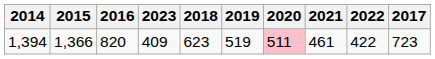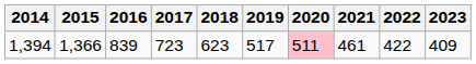 <table class="wikitable">
 <tr>
 <th>2014</th>
 <th>2015</th>
 <th>2016</th>
-<th>2023</th>
+<th>2017</th>
 <th>2018</th>
 <th>2019</th>
 <th>2020</th>
 <th>2021</th>
 <th>2022</th>
-<th>2017</th>
+<th>2023</th>
 </tr>
 <tr>
 <td>1,394</td>
 <td>1,366</td>
-<td>820</td>
-<td>409</td>
+<td>839</td>
+<td>723</td>
 <td>623</td>
-<td>519</td>
+<td>517</td>
 <td style="background: pink;">511</td>
 <td>461</td>
 <td>422</td>
-<td>723</td>
+<td>409</td>
 </tr>
 </table>
